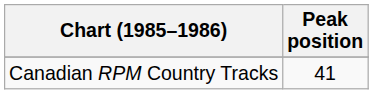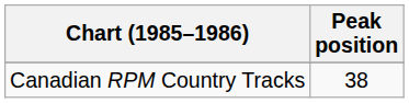 <table class="wikitable sortable">
 <tr>
 <th align="left">Chart (1985–1986)</th>
 <th align="center">Peak<br>position</th>
 </tr>
 <tr>
 </tr>
 <tr>
 <td align="left">Canadian <em>RPM</em> Country Tracks</td>
-<td align="center">41</td>
+<td align="center">38</td>
 </tr>
 </table>
